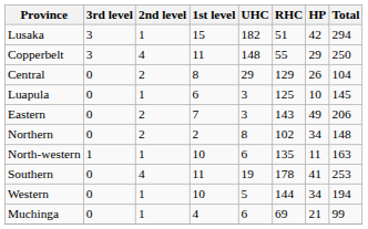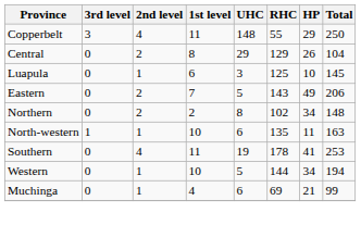 <table class="wikitable">
 <tr>
 <th>Province</th>
 <th>3rd level</th>
 <th>2nd level</th>
 <th>1st level</th>
 <th>UHC</th>
 <th>RHC</th>
 <th>HP</th>
 <th>Total</th>
-</tr>
-<tr>
-<td>Lusaka</td>
-<td>3</td>
-<td>1</td>
-<td>15</td>
-<td>182</td>
-<td>51</td>
-<td>42</td>
-<td>294</td>
 </tr>
 <tr>
 <td>Copperbelt</td>
 <td>3</td>
 <td>4</td>
 <td>11</td>
 <td>148</td>
 <td>55</td>
 <td>29</td>
 <td>250</td>
 </tr>
 <tr>
 <td>Central</td>
 <td>0</td>
 <td>2</td>
 <td>8</td>
 <td>29</td>
 <td>129</td>
 <td>26</td>
 <td>104</td>
 </tr>
 <tr>
 <td>Luapula</td>
 <td>0</td>
 <td>1</td>
 <td>6</td>
 <td>3</td>
 <td>125</td>
 <td>10</td>
 <td>145</td>
 </tr>
 <tr>
 <td>Eastern</td>
 <td>0</td>
 <td>2</td>
 <td>7</td>
-<td>3</td>
+<td>5</td>
 <td>143</td>
 <td>49</td>
 <td>206</td>
 </tr>
 <tr>
 <td>Northern</td>
 <td>0</td>
 <td>2</td>
 <td>2</td>
 <td>8</td>
 <td>102</td>
 <td>34</td>
 <td>148</td>
 </tr>
 <tr>
 <td>North-western</td>
 <td>1</td>
 <td>1</td>
 <td>10</td>
 <td>6</td>
 <td>135</td>
 <td>11</td>
 <td>163</td>
 </tr>
 <tr>
 <td>Southern</td>
 <td>0</td>
 <td>4</td>
 <td>11</td>
 <td>19</td>
 <td>178</td>
 <td>41</td>
 <td>253</td>
 </tr>
 <tr>
 <td>Western</td>
 <td>0</td>
 <td>1</td>
 <td>10</td>
 <td>5</td>
 <td>144</td>
 <td>34</td>
 <td>194</td>
 </tr>
 <tr>
 <td>Muchinga</td>
 <td>0</td>
 <td>1</td>
 <td>4</td>
 <td>6</td>
 <td>69</td>
 <td>21</td>
 <td>99</td>
 </tr>
 <tr>
 </tr>
 </table>
